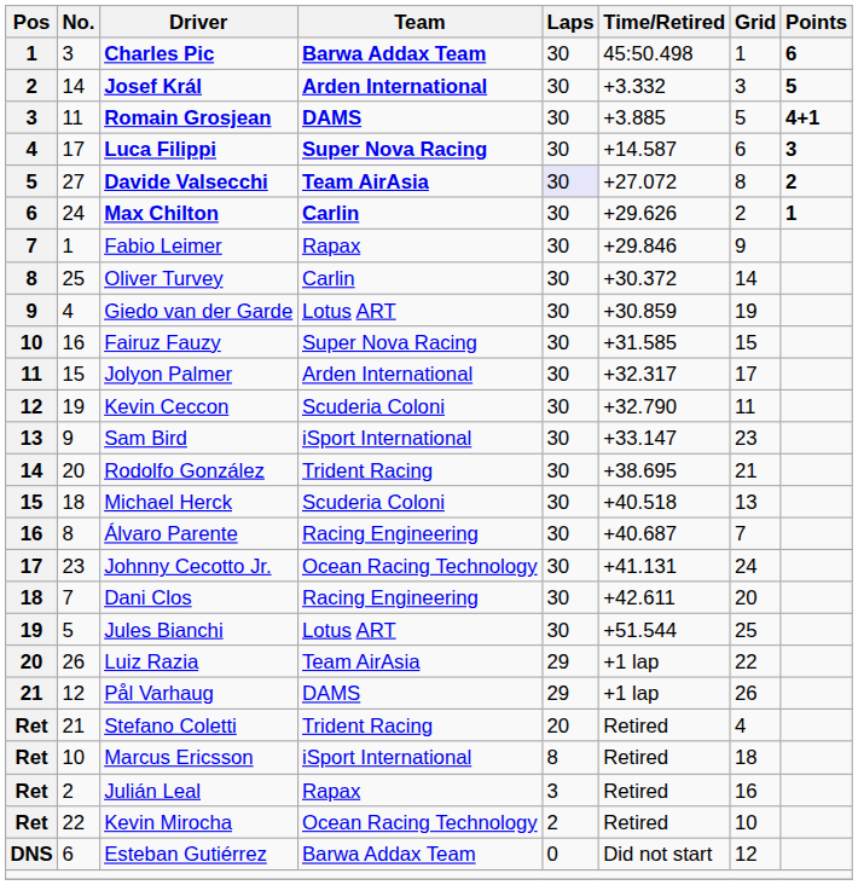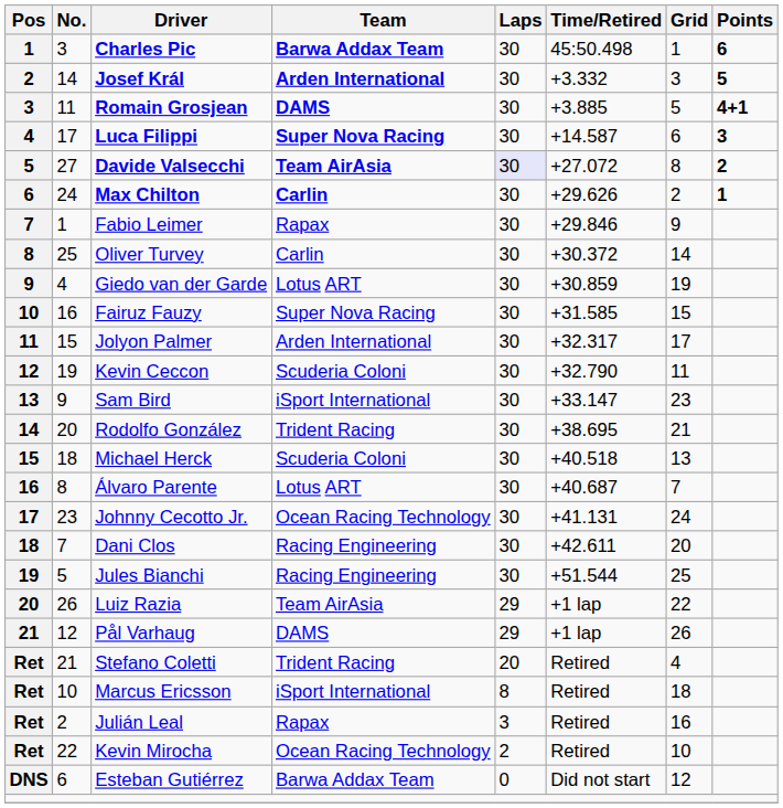 <table class="wikitable" style="font-size:95%">
 <tr>
 <th>Pos</th>
 <th>No.</th>
 <th>Driver</th>
 <th>Team</th>
 <th>Laps</th>
 <th>Time/Retired</th>
 <th>Grid</th>
 <th>Points</th>
 </tr>
 <tr>
 <th>1</th>
 <td>3</td>
 <td> <strong><a href='#'>Charles Pic</a></strong></td>
 <td><strong><a href='#'>Barwa Addax Team</a></strong></td>
 <td>30</td>
 <td>45:50.498</td>
 <td>1</td>
 <td><strong>6</strong></td>
 </tr>
 <tr>
 <th>2</th>
 <td>14</td>
 <td> <strong><a href='#'>Josef Král</a></strong></td>
 <td><strong><a href='#'>Arden International</a></strong></td>
 <td>30</td>
 <td>+3.332</td>
 <td>3</td>
 <td><strong>5</strong></td>
 </tr>
 <tr>
 <th>3</th>
 <td>11</td>
 <td> <strong><a href='#'>Romain Grosjean</a></strong></td>
 <td><strong><a href='#'>DAMS</a></strong></td>
 <td>30</td>
 <td>+3.885</td>
 <td>5</td>
 <td><strong>4+1</strong></td>
 </tr>
 <tr>
 <th>4</th>
 <td>17</td>
 <td> <strong><a href='#'>Luca Filippi</a></strong></td>
 <td><strong><a href='#'>Super Nova Racing</a></strong></td>
 <td>30</td>
 <td>+14.587</td>
 <td>6</td>
 <td><strong>3</strong></td>
 </tr>
 <tr>
 <th>5</th>
 <td>27</td>
 <td> <strong><a href='#'>Davide Valsecchi</a></strong></td>
 <td><strong><a href='#'>Team AirAsia</a></strong></td>
 <td style="background: lavender;">30</td>
 <td>+27.072</td>
 <td>8</td>
 <td><strong>2</strong></td>
 </tr>
 <tr>
 <th>6</th>
 <td>24</td>
 <td> <strong><a href='#'>Max Chilton</a></strong></td>
 <td><strong><a href='#'>Carlin</a></strong></td>
 <td>30</td>
 <td>+29.626</td>
 <td>2</td>
 <td><strong>1</strong></td>
 </tr>
 <tr>
 <th>7</th>
 <td>1</td>
 <td> <a href='#'>Fabio Leimer</a></td>
 <td><a href='#'>Rapax</a></td>
 <td>30</td>
 <td>+29.846</td>
 <td>9</td>
 <td></td>
 </tr>
 <tr>
 <th>8</th>
 <td>25</td>
 <td> <a href='#'>Oliver Turvey</a></td>
 <td><a href='#'>Carlin</a></td>
 <td>30</td>
 <td>+30.372</td>
 <td>14</td>
 <td></td>
 </tr>
 <tr>
 <th>9</th>
 <td>4</td>
 <td> <a href='#'>Giedo van der Garde</a></td>
 <td><a href='#'>Lotus</a> <a href='#'>ART</a></td>
 <td>30</td>
 <td>+30.859</td>
 <td>19</td>
 <td></td>
 </tr>
 <tr>
 <th>10</th>
 <td>16</td>
 <td> <a href='#'>Fairuz Fauzy</a></td>
 <td><a href='#'>Super Nova Racing</a></td>
 <td>30</td>
 <td>+31.585</td>
 <td>15</td>
 <td></td>
 </tr>
 <tr>
 <th>11</th>
 <td>15</td>
 <td> <a href='#'>Jolyon Palmer</a></td>
 <td><a href='#'>Arden International</a></td>
 <td>30</td>
 <td>+32.317</td>
 <td>17</td>
 <td></td>
 </tr>
 <tr>
 <th>12</th>
 <td>19</td>
 <td> <a href='#'>Kevin Ceccon</a></td>
 <td><a href='#'>Scuderia Coloni</a></td>
 <td>30</td>
 <td>+32.790</td>
 <td>11</td>
 <td></td>
 </tr>
 <tr>
 <th>13</th>
 <td>9</td>
 <td> <a href='#'>Sam Bird</a></td>
 <td><a href='#'>iSport International</a></td>
 <td>30</td>
 <td>+33.147</td>
 <td>23</td>
 <td></td>
 </tr>
 <tr>
 <th>14</th>
 <td>20</td>
 <td> <a href='#'>Rodolfo González</a></td>
 <td><a href='#'>Trident Racing</a></td>
 <td>30</td>
 <td>+38.695</td>
 <td>21</td>
 <td></td>
 </tr>
 <tr>
 <th>15</th>
 <td>18</td>
 <td> <a href='#'>Michael Herck</a></td>
 <td><a href='#'>Scuderia Coloni</a></td>
 <td>30</td>
 <td>+40.518</td>
 <td>13</td>
 <td></td>
 </tr>
 <tr>
 <th>16</th>
 <td>8</td>
 <td> <a href='#'>Álvaro Parente</a></td>
-<td><a href='#'>Racing Engineering</a></td>
+<td><a href='#'>Lotus</a> <a href='#'>ART</a></td>
 <td>30</td>
 <td>+40.687</td>
 <td>7</td>
 <td></td>
 </tr>
 <tr>
 <th>17</th>
 <td>23</td>
 <td> <a href='#'>Johnny Cecotto Jr.</a></td>
 <td><a href='#'>Ocean Racing Technology</a></td>
 <td>30</td>
 <td>+41.131</td>
 <td>24</td>
 <td></td>
 </tr>
 <tr>
 <th>18</th>
 <td>7</td>
 <td> <a href='#'>Dani Clos</a></td>
 <td><a href='#'>Racing Engineering</a></td>
 <td>30</td>
 <td>+42.611</td>
 <td>20</td>
 <td></td>
 </tr>
 <tr>
 <th>19</th>
 <td>5</td>
 <td> <a href='#'>Jules Bianchi</a></td>
-<td><a href='#'>Lotus</a> <a href='#'>ART</a></td>
+<td><a href='#'>Racing Engineering</a></td>
 <td>30</td>
 <td>+51.544</td>
 <td>25</td>
 <td></td>
 </tr>
 <tr>
 <th>20</th>
 <td>26</td>
 <td> <a href='#'>Luiz Razia</a></td>
 <td><a href='#'>Team AirAsia</a></td>
 <td>29</td>
 <td>+1 lap</td>
 <td>22</td>
 <td></td>
 </tr>
 <tr>
 <th>21</th>
 <td>12</td>
 <td> <a href='#'>Pål Varhaug</a></td>
 <td><a href='#'>DAMS</a></td>
 <td>29</td>
 <td>+1 lap</td>
 <td>26</td>
 <td></td>
 </tr>
 <tr>
 <th>Ret</th>
 <td>21</td>
 <td> <a href='#'>Stefano Coletti</a></td>
 <td><a href='#'>Trident Racing</a></td>
 <td>20</td>
 <td>Retired</td>
 <td>4</td>
 <td></td>
 </tr>
 <tr>
 <th>Ret</th>
 <td>10</td>
 <td> <a href='#'>Marcus Ericsson</a></td>
 <td><a href='#'>iSport International</a></td>
 <td>8</td>
 <td>Retired</td>
 <td>18</td>
 <td></td>
 </tr>
 <tr>
 <th>Ret</th>
 <td>2</td>
 <td> <a href='#'>Julián Leal</a></td>
 <td><a href='#'>Rapax</a></td>
 <td>3</td>
 <td>Retired</td>
 <td>16</td>
 <td></td>
 </tr>
 <tr>
 <th>Ret</th>
 <td>22</td>
 <td> <a href='#'>Kevin Mirocha</a></td>
 <td><a href='#'>Ocean Racing Technology</a></td>
 <td>2</td>
 <td>Retired</td>
 <td>10</td>
 <td></td>
 </tr>
 <tr>
 <th>DNS</th>
 <td>6</td>
 <td> <a href='#'>Esteban Gutiérrez</a></td>
 <td><a href='#'>Barwa Addax Team</a></td>
 <td>0</td>
 <td>Did not start</td>
 <td>12</td>
 <td></td>
 </tr>
 <tr>
 <td colspan=8></td>
 </tr>
 <tr>
 </tr>
 </table>
